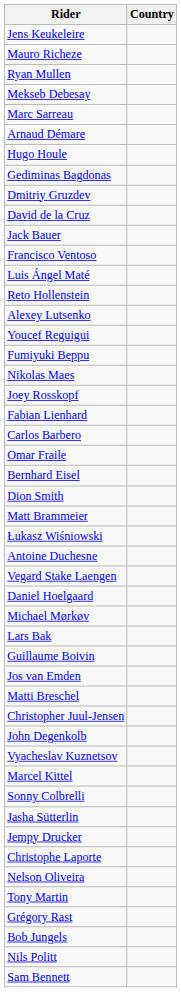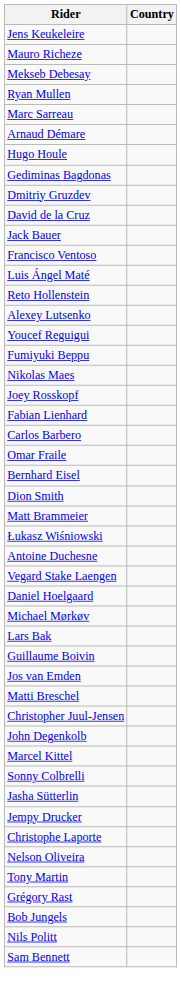 <table class="wikitable" style="font-size:95%; text-align:left;">
 <tr>
 <th>Rider</th>
 <th>Country</th>
 </tr>
 <tr>
 <td><a href='#'>Jens Keukeleire</a></td>
 <td></td>
 </tr>
 <tr>
 <td><a href='#'>Mauro Richeze</a></td>
 <td></td>
 </tr>
 <tr>
-<td><a href='#'>Ryan Mullen</a></td>
+<td><a href='#'>Mekseb Debesay</a></td>
 <td></td>
 </tr>
 <tr>
-<td><a href='#'>Mekseb Debesay</a></td>
+<td><a href='#'>Ryan Mullen</a></td>
 <td></td>
 </tr>
 <tr>
 <td><a href='#'>Marc Sarreau</a></td>
 <td></td>
 </tr>
 <tr>
 <td><a href='#'>Arnaud Démare</a></td>
 <td></td>
 </tr>
 <tr>
 <td><a href='#'>Hugo Houle</a></td>
 <td></td>
 </tr>
 <tr>
 <td><a href='#'>Gediminas Bagdonas</a></td>
 <td></td>
 </tr>
 <tr>
 <td><a href='#'>Dmitriy Gruzdev</a></td>
 <td></td>
 </tr>
 <tr>
 <td><a href='#'>David de la Cruz</a></td>
 <td></td>
 </tr>
 <tr>
 <td><a href='#'>Jack Bauer</a></td>
 <td></td>
 </tr>
 <tr>
 <td><a href='#'>Francisco Ventoso</a></td>
 <td></td>
 </tr>
 <tr>
 <td><a href='#'>Luis Ángel Maté</a></td>
 <td></td>
 </tr>
 <tr>
 <td><a href='#'>Reto Hollenstein</a></td>
 <td></td>
 </tr>
 <tr>
 <td><a href='#'>Alexey Lutsenko</a></td>
 <td></td>
 </tr>
 <tr>
 <td><a href='#'>Youcef Reguigui</a></td>
 <td></td>
 </tr>
 <tr>
 <td><a href='#'>Fumiyuki Beppu</a></td>
 <td></td>
 </tr>
 <tr>
 <td><a href='#'>Nikolas Maes</a></td>
 <td></td>
 </tr>
 <tr>
 <td><a href='#'>Joey Rosskopf</a></td>
 <td></td>
 </tr>
 <tr>
 <td><a href='#'>Fabian Lienhard</a></td>
 <td></td>
 </tr>
 <tr>
 <td><a href='#'>Carlos Barbero</a></td>
 <td></td>
 </tr>
 <tr>
 <td><a href='#'>Omar Fraile</a></td>
 <td></td>
 </tr>
 <tr>
 <td><a href='#'>Bernhard Eisel</a></td>
 <td></td>
 </tr>
 <tr>
 <td><a href='#'>Dion Smith</a></td>
 <td></td>
 </tr>
 <tr>
 <td><a href='#'>Matt Brammeier</a></td>
 <td></td>
 </tr>
 <tr>
 <td><a href='#'>Łukasz Wiśniowski</a></td>
 <td></td>
 </tr>
 <tr>
 <td><a href='#'>Antoine Duchesne</a></td>
 <td></td>
 </tr>
 <tr>
 <td><a href='#'>Vegard Stake Laengen</a></td>
 <td></td>
 </tr>
 <tr>
 <td><a href='#'>Daniel Hoelgaard</a></td>
 <td></td>
 </tr>
 <tr>
 <td><a href='#'>Michael Mørkøv</a></td>
 <td></td>
 </tr>
 <tr>
 <td><a href='#'>Lars Bak</a></td>
 <td></td>
 </tr>
 <tr>
 <td><a href='#'>Guillaume Boivin</a></td>
 <td></td>
 </tr>
 <tr>
 <td><a href='#'>Jos van Emden</a></td>
 <td></td>
 </tr>
 <tr>
 <td><a href='#'>Matti Breschel</a></td>
 <td></td>
 </tr>
 <tr>
 <td><a href='#'>Christopher Juul-Jensen</a></td>
 <td></td>
 </tr>
 <tr>
 <td><a href='#'>John Degenkolb</a></td>
 <td></td>
 </tr>
 <tr>
-<td><a href='#'>Vyacheslav Kuznetsov</a></td>
-<td></td>
-</tr>
-<tr>
 <td><a href='#'>Marcel Kittel</a></td>
 <td></td>
 </tr>
 <tr>
 <td><a href='#'>Sonny Colbrelli</a></td>
 <td></td>
 </tr>
 <tr>
 <td><a href='#'>Jasha Sütterlin</a></td>
 <td></td>
 </tr>
 <tr>
 <td><a href='#'>Jempy Drucker</a></td>
 <td></td>
 </tr>
 <tr>
 <td><a href='#'>Christophe Laporte</a></td>
 <td></td>
 </tr>
 <tr>
 <td><a href='#'>Nelson Oliveira</a></td>
 <td></td>
 </tr>
 <tr>
 <td><a href='#'>Tony Martin</a></td>
 <td></td>
 </tr>
 <tr>
 <td><a href='#'>Grégory Rast</a></td>
 <td></td>
 </tr>
 <tr>
 <td><a href='#'>Bob Jungels</a></td>
 <td></td>
 </tr>
 <tr>
 <td><a href='#'>Nils Politt</a></td>
 <td></td>
 </tr>
 <tr>
 <td><a href='#'>Sam Bennett</a></td>
 <td></td>
 </tr>
 </table>
